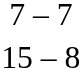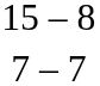 <table style="text-align:center">
 <tr>
 <th width=200></th>
 <th width=100></th>
 <th width=200></th>
 </tr>
 <tr>
 <td align=right><strong></strong></td>
+<td>15 – 8</td>
+<td align=left></td>
+</tr>
+<tr>
+<td align=right><strong></strong></td>
 <td>7 – 7</td>
 <td align=left><strong></strong></td>
 </tr>
-<tr>
-<td align=right><strong></strong></td>
-<td>15 – 8</td>
-<td align=left></td>
-</tr>
 </table>
